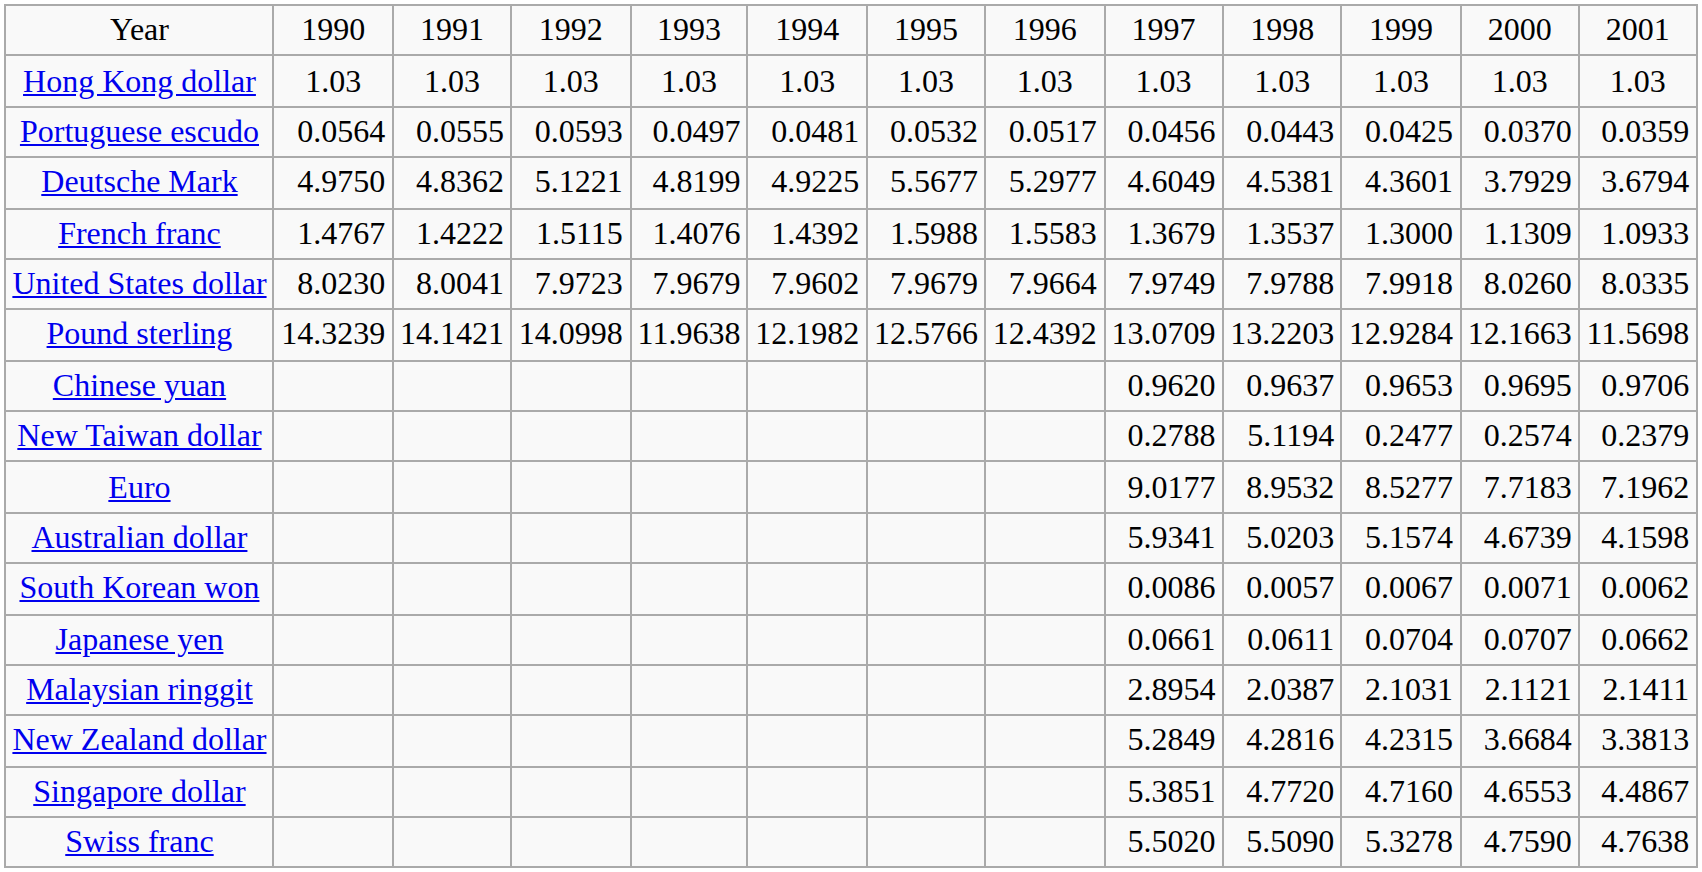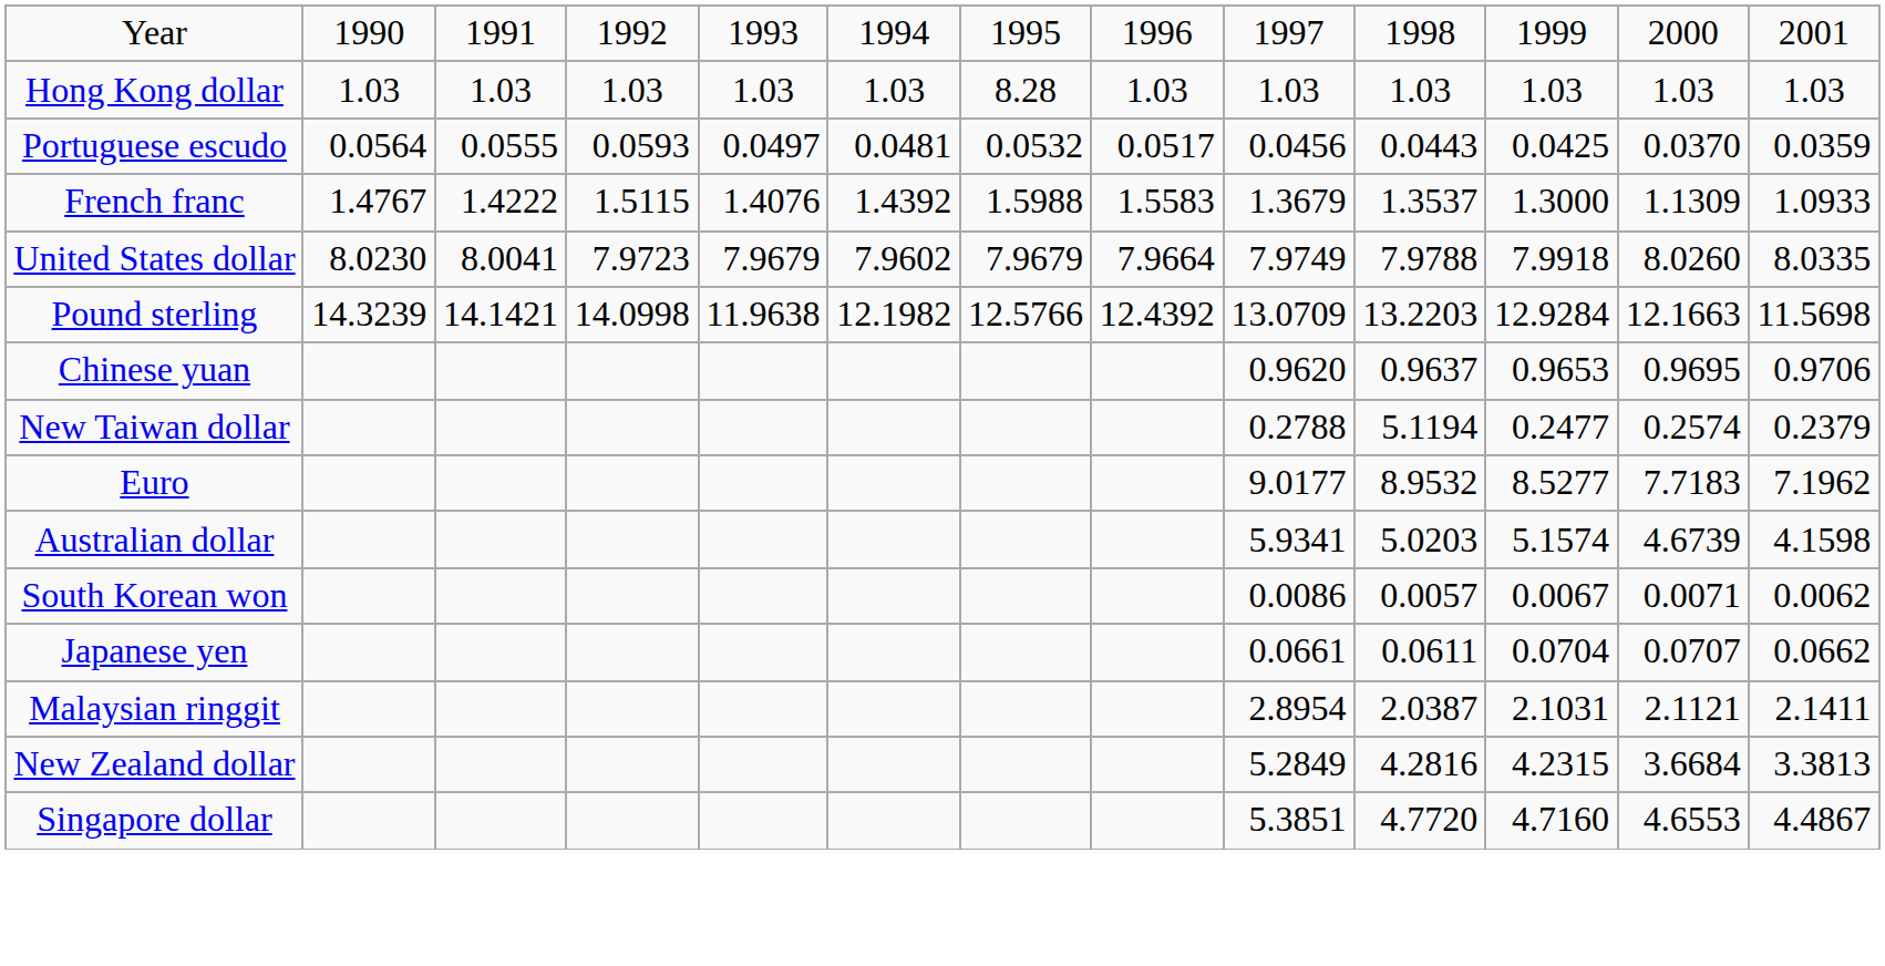 <table class=wikitable>
 <tr align=center>
 <td>Year</td>
 <td>1990</td>
 <td>1991</td>
 <td>1992</td>
 <td>1993</td>
 <td>1994</td>
 <td>1995</td>
 <td>1996</td>
 <td>1997</td>
 <td>1998</td>
 <td>1999</td>
 <td>2000</td>
 <td>2001</td>
 </tr>
 <tr align=center>
 <td><a href='#'>Hong Kong dollar</a></td>
 <td>1.03</td>
 <td>1.03</td>
 <td>1.03</td>
 <td>1.03</td>
 <td>1.03</td>
-<td>1.03</td>
+<td>8.28</td>
 <td>1.03</td>
 <td>1.03</td>
 <td>1.03</td>
 <td>1.03</td>
 <td>1.03</td>
 <td>1.03</td>
 </tr>
 <tr align=right>
 <td align=center><a href='#'>Portuguese escudo</a></td>
 <td>0.0564</td>
 <td>0.0555</td>
 <td>0.0593</td>
 <td>0.0497</td>
 <td>0.0481</td>
 <td>0.0532</td>
 <td>0.0517</td>
 <td>0.0456</td>
 <td>0.0443</td>
 <td>0.0425</td>
 <td>0.0370</td>
 <td>0.0359</td>
-</tr>
-<tr align=right>
-<td align=center><a href='#'>Deutsche Mark</a></td>
-<td>4.9750</td>
-<td>4.8362</td>
-<td>5.1221</td>
-<td>4.8199</td>
-<td>4.9225</td>
-<td>5.5677</td>
-<td>5.2977</td>
-<td>4.6049</td>
-<td>4.5381</td>
-<td>4.3601</td>
-<td>3.7929</td>
-<td>3.6794</td>
 </tr>
 <tr align=right>
 <td align=center><a href='#'>French franc</a></td>
 <td>1.4767</td>
 <td>1.4222</td>
 <td>1.5115</td>
 <td>1.4076</td>
 <td>1.4392</td>
 <td>1.5988</td>
 <td>1.5583</td>
 <td>1.3679</td>
 <td>1.3537</td>
 <td>1.3000</td>
 <td>1.1309</td>
 <td>1.0933</td>
 </tr>
 <tr align=right>
 <td align=center><a href='#'>United States dollar</a></td>
 <td>8.0230</td>
 <td>8.0041</td>
 <td>7.9723</td>
 <td>7.9679</td>
 <td>7.9602</td>
 <td>7.9679</td>
 <td>7.9664</td>
 <td>7.9749</td>
 <td>7.9788</td>
 <td>7.9918</td>
 <td>8.0260</td>
 <td>8.0335</td>
 </tr>
 <tr align=right>
 <td align=center><a href='#'>Pound sterling</a></td>
 <td>14.3239</td>
 <td>14.1421</td>
 <td>14.0998</td>
 <td>11.9638</td>
 <td>12.1982</td>
 <td>12.5766</td>
 <td>12.4392</td>
 <td>13.0709</td>
 <td>13.2203</td>
 <td>12.9284</td>
 <td>12.1663</td>
 <td>11.5698</td>
 </tr>
 <tr align=right>
 <td align=center><a href='#'>Chinese yuan</a></td>
 <td></td>
 <td></td>
 <td></td>
 <td></td>
 <td></td>
 <td></td>
 <td></td>
 <td>0.9620</td>
 <td>0.9637</td>
 <td>0.9653</td>
 <td>0.9695</td>
 <td>0.9706</td>
 </tr>
 <tr align=right>
 <td align=center><a href='#'>New Taiwan dollar</a></td>
 <td></td>
 <td></td>
 <td></td>
 <td></td>
 <td></td>
 <td></td>
 <td></td>
 <td>0.2788</td>
 <td>5.1194</td>
 <td>0.2477</td>
 <td>0.2574</td>
 <td>0.2379</td>
 </tr>
 <tr align=right>
 <td align=center><a href='#'>Euro</a></td>
 <td></td>
 <td></td>
 <td></td>
 <td></td>
 <td></td>
 <td></td>
 <td></td>
 <td>9.0177</td>
 <td>8.9532</td>
 <td>8.5277</td>
 <td>7.7183</td>
 <td>7.1962</td>
 </tr>
 <tr align=right>
 <td align=center><a href='#'>Australian dollar</a></td>
 <td></td>
 <td></td>
 <td></td>
 <td></td>
 <td></td>
 <td></td>
 <td></td>
 <td>5.9341</td>
 <td>5.0203</td>
 <td>5.1574</td>
 <td>4.6739</td>
 <td>4.1598</td>
 </tr>
 <tr align=right>
 <td align=center><a href='#'>South Korean won</a></td>
 <td></td>
 <td></td>
 <td></td>
 <td></td>
 <td></td>
 <td></td>
 <td></td>
 <td>0.0086</td>
 <td>0.0057</td>
 <td>0.0067</td>
 <td>0.0071</td>
 <td>0.0062</td>
 </tr>
 <tr align=right>
 <td align=center><a href='#'>Japanese yen</a></td>
 <td></td>
 <td></td>
 <td></td>
 <td></td>
 <td></td>
 <td></td>
 <td></td>
 <td>0.0661</td>
 <td>0.0611</td>
 <td>0.0704</td>
 <td>0.0707</td>
 <td>0.0662</td>
 </tr>
 <tr align=right>
 <td align=center><a href='#'>Malaysian ringgit</a></td>
 <td></td>
 <td></td>
 <td></td>
 <td></td>
 <td></td>
 <td></td>
 <td></td>
 <td>2.8954</td>
 <td>2.0387</td>
 <td>2.1031</td>
 <td>2.1121</td>
 <td>2.1411</td>
 </tr>
 <tr align=right>
 <td align=center><a href='#'>New Zealand dollar</a></td>
 <td></td>
 <td></td>
 <td></td>
 <td></td>
 <td></td>
 <td></td>
 <td></td>
 <td>5.2849</td>
 <td>4.2816</td>
 <td>4.2315</td>
 <td>3.6684</td>
 <td>3.3813</td>
 </tr>
 <tr align=right>
 <td align=center><a href='#'>Singapore dollar</a></td>
 <td></td>
 <td></td>
 <td></td>
 <td></td>
 <td></td>
 <td></td>
 <td></td>
 <td>5.3851</td>
 <td>4.7720</td>
 <td>4.7160</td>
 <td>4.6553</td>
 <td>4.4867</td>
 </tr>
-<tr align=right>
-<td align=center><a href='#'>Swiss franc</a></td>
-<td></td>
-<td></td>
-<td></td>
-<td></td>
-<td></td>
-<td></td>
-<td></td>
-<td>5.5020</td>
-<td>5.5090</td>
-<td>5.3278</td>
-<td>4.7590</td>
-<td>4.7638</td>
-</tr>
 </table>
